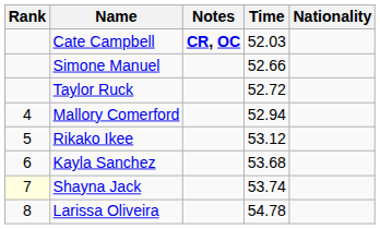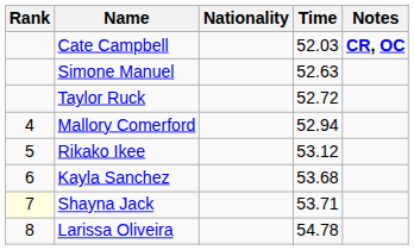 <table class="wikitable sortable" style="text-align:center">
 <tr>
 <th>Rank</th>
 <th>Name</th>
+<th>Nationality</th>
+<th>Time</th>
 <th>Notes</th>
-<th>Time</th>
-<th>Nationality</th>
 </tr>
 <tr>
 <td></td>
 <td align=left><a href='#'>Cate Campbell</a></td>
+<td align=left></td>
+<td>52.03</td>
 <td><strong><a href='#'>CR</a>, <a href='#'>OC</a></strong></td>
-<td>52.03</td>
-<td align=left></td>
 </tr>
 <tr>
 <td></td>
 <td align=left><a href='#'>Simone Manuel</a></td>
+<td align=left></td>
+<td>52.63</td>
 <td></td>
-<td>52.66</td>
-<td align=left></td>
 </tr>
 <tr>
 <td></td>
 <td align=left><a href='#'>Taylor Ruck</a></td>
+<td align=left></td>
+<td>52.72</td>
 <td></td>
-<td>52.72</td>
-<td align=left></td>
 </tr>
 <tr>
 <td>4</td>
 <td align=left><a href='#'>Mallory Comerford</a></td>
+<td align=left></td>
+<td>52.94</td>
 <td></td>
-<td>52.94</td>
-<td align=left></td>
 </tr>
 <tr>
 <td>5</td>
 <td align=left><a href='#'>Rikako Ikee</a></td>
+<td align=left></td>
+<td>53.12</td>
 <td></td>
-<td>53.12</td>
-<td align=left></td>
 </tr>
 <tr>
 <td>6</td>
 <td align=left><a href='#'>Kayla Sanchez</a></td>
+<td align=left></td>
+<td>53.68</td>
 <td></td>
-<td>53.68</td>
-<td align=left></td>
 </tr>
 <tr>
 <td style="background: lightyellow;">7</td>
 <td align=left><a href='#'>Shayna Jack</a></td>
+<td align=left></td>
+<td>53.71</td>
 <td></td>
-<td>53.74</td>
-<td align=left></td>
 </tr>
 <tr>
 <td>8</td>
 <td align=left><a href='#'>Larissa Oliveira</a></td>
+<td align=left></td>
+<td>54.78</td>
 <td></td>
-<td>54.78</td>
-<td align=left></td>
 </tr>
 </table>
